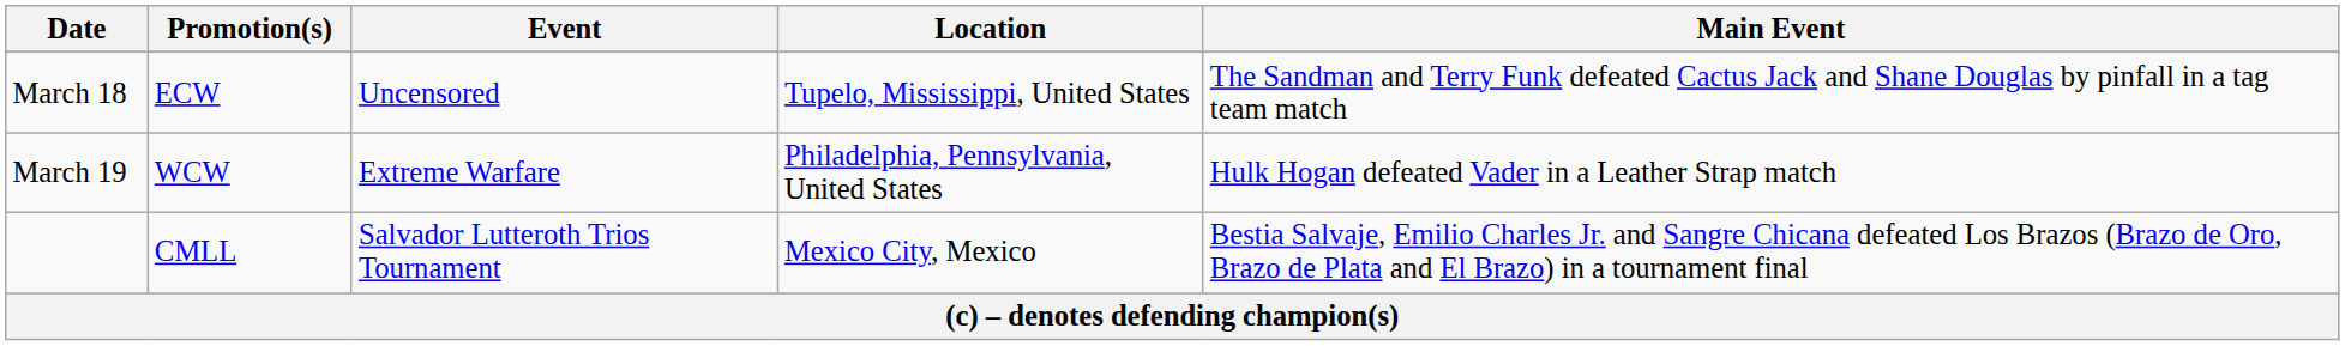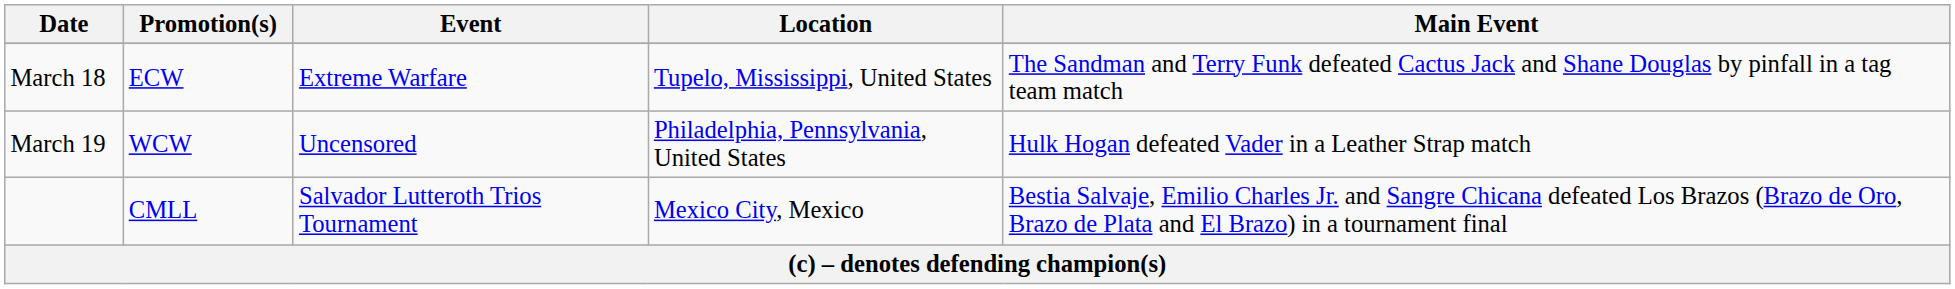 <table class="wikitable" style="width:100%;">
 <tr>
 <th width="5%">Date</th>
 <th width="5%">Promotion(s)</th>
 <th style="width:15%;">Event</th>
 <th style="width:15%;">Location</th>
 <th style="width:40%;">Main Event</th>
 </tr>
 <tr style="width:20%;" |Notes>
 </tr>
 <tr>
 <td>March 18</td>
 <td><a href='#'>ECW</a></td>
-<td><a href='#'>Uncensored</a></td>
+<td><a href='#'>Extreme Warfare</a></td>
 <td><a href='#'>Tupelo, Mississippi</a>, United States</td>
 <td><a href='#'>The Sandman</a> and <a href='#'>Terry Funk</a> defeated <a href='#'>Cactus Jack</a> and <a href='#'>Shane Douglas</a> by pinfall in a tag team match</td>
 </tr>
 <tr>
 <td>March 19</td>
 <td><a href='#'>WCW</a></td>
-<td><a href='#'>Extreme Warfare</a></td>
+<td><a href='#'>Uncensored</a></td>
 <td><a href='#'>Philadelphia, Pennsylvania</a>, United States</td>
 <td><a href='#'>Hulk Hogan</a> defeated <a href='#'>Vader</a> in a Leather Strap match</td>
 </tr>
 <tr>
 <td></td>
 <td><a href='#'>CMLL</a></td>
 <td><a href='#'>Salvador Lutteroth Trios Tournament</a></td>
 <td><a href='#'>Mexico City</a>, Mexico</td>
 <td><a href='#'>Bestia Salvaje</a>, <a href='#'>Emilio Charles Jr.</a> and <a href='#'>Sangre Chicana</a> defeated Los Brazos (<a href='#'>Brazo de Oro</a>, <a href='#'>Brazo de Plata</a> and <a href='#'>El Brazo</a>) in a tournament final</td>
 </tr>
 <tr>
 <th colspan="6">(c) – denotes defending champion(s)</th>
 </tr>
 </table>
